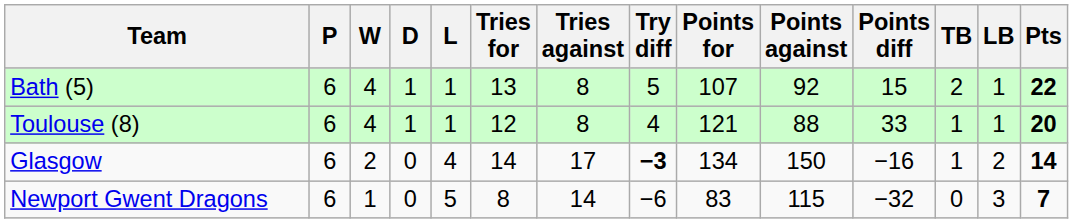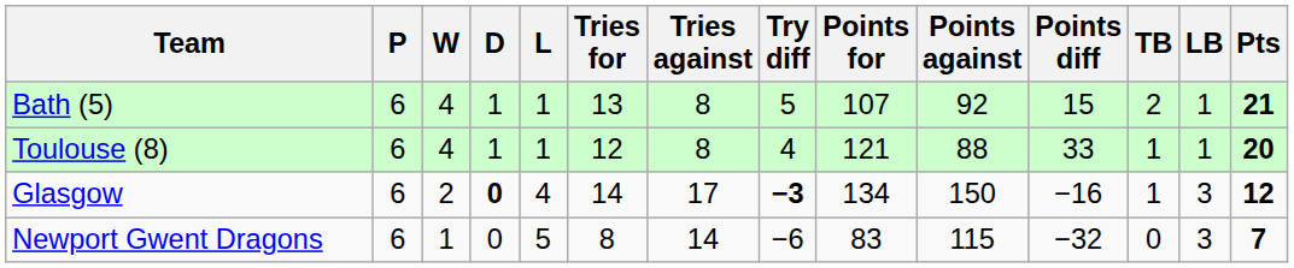 <table class="wikitable" style="text-align: center;">
 <tr>
 <th width="200">Team</th>
 <th width="20">P</th>
 <th width="20">W</th>
 <th width="20">D</th>
 <th width="20">L</th>
 <th width="20">Tries for</th>
 <th width="20">Tries against</th>
 <th width="20">Try diff</th>
 <th width="20">Points for</th>
 <th width="20">Points against</th>
 <th width="25">Points diff</th>
 <th width="20">TB</th>
 <th width="20">LB</th>
 <th width="20">Pts</th>
 </tr>
 <tr bgcolor="#ccffcc">
 <td align=left> <a href='#'>Bath</a> (5)</td>
 <td>6</td>
 <td>4</td>
 <td>1</td>
 <td>1</td>
 <td>13</td>
 <td>8</td>
 <td>5</td>
 <td>107</td>
 <td>92</td>
 <td>15</td>
 <td>2</td>
 <td>1</td>
-<td><strong>22</strong></td>
+<td><strong>21</strong></td>
 </tr>
 <tr bgcolor="#ccffcc">
 <td align=left> <a href='#'>Toulouse</a> (8)</td>
 <td>6</td>
 <td>4</td>
 <td>1</td>
 <td>1</td>
 <td>12</td>
 <td>8</td>
 <td>4</td>
 <td>121</td>
 <td>88</td>
 <td>33</td>
 <td>1</td>
 <td>1</td>
 <td><strong>20</strong></td>
 </tr>
 <tr>
 <td align=left> <a href='#'>Glasgow</a></td>
 <td>6</td>
 <td>2</td>
-<td>0</td>
+<td><strong>0</strong></td>
 <td>4</td>
 <td>14</td>
 <td>17</td>
 <td><strong>−3</strong></td>
 <td>134</td>
 <td>150</td>
 <td>−16</td>
 <td>1</td>
-<td>2</td>
-<td><strong>14</strong></td>
+<td>3</td>
+<td><strong>12</strong></td>
 </tr>
 <tr>
 <td align=left> <a href='#'>Newport Gwent Dragons</a></td>
 <td>6</td>
 <td>1</td>
 <td>0</td>
 <td>5</td>
 <td>8</td>
 <td>14</td>
 <td>−6</td>
 <td>83</td>
 <td>115</td>
 <td>−32</td>
 <td>0</td>
 <td>3</td>
 <td><strong>7</strong></td>
 </tr>
 </table>
